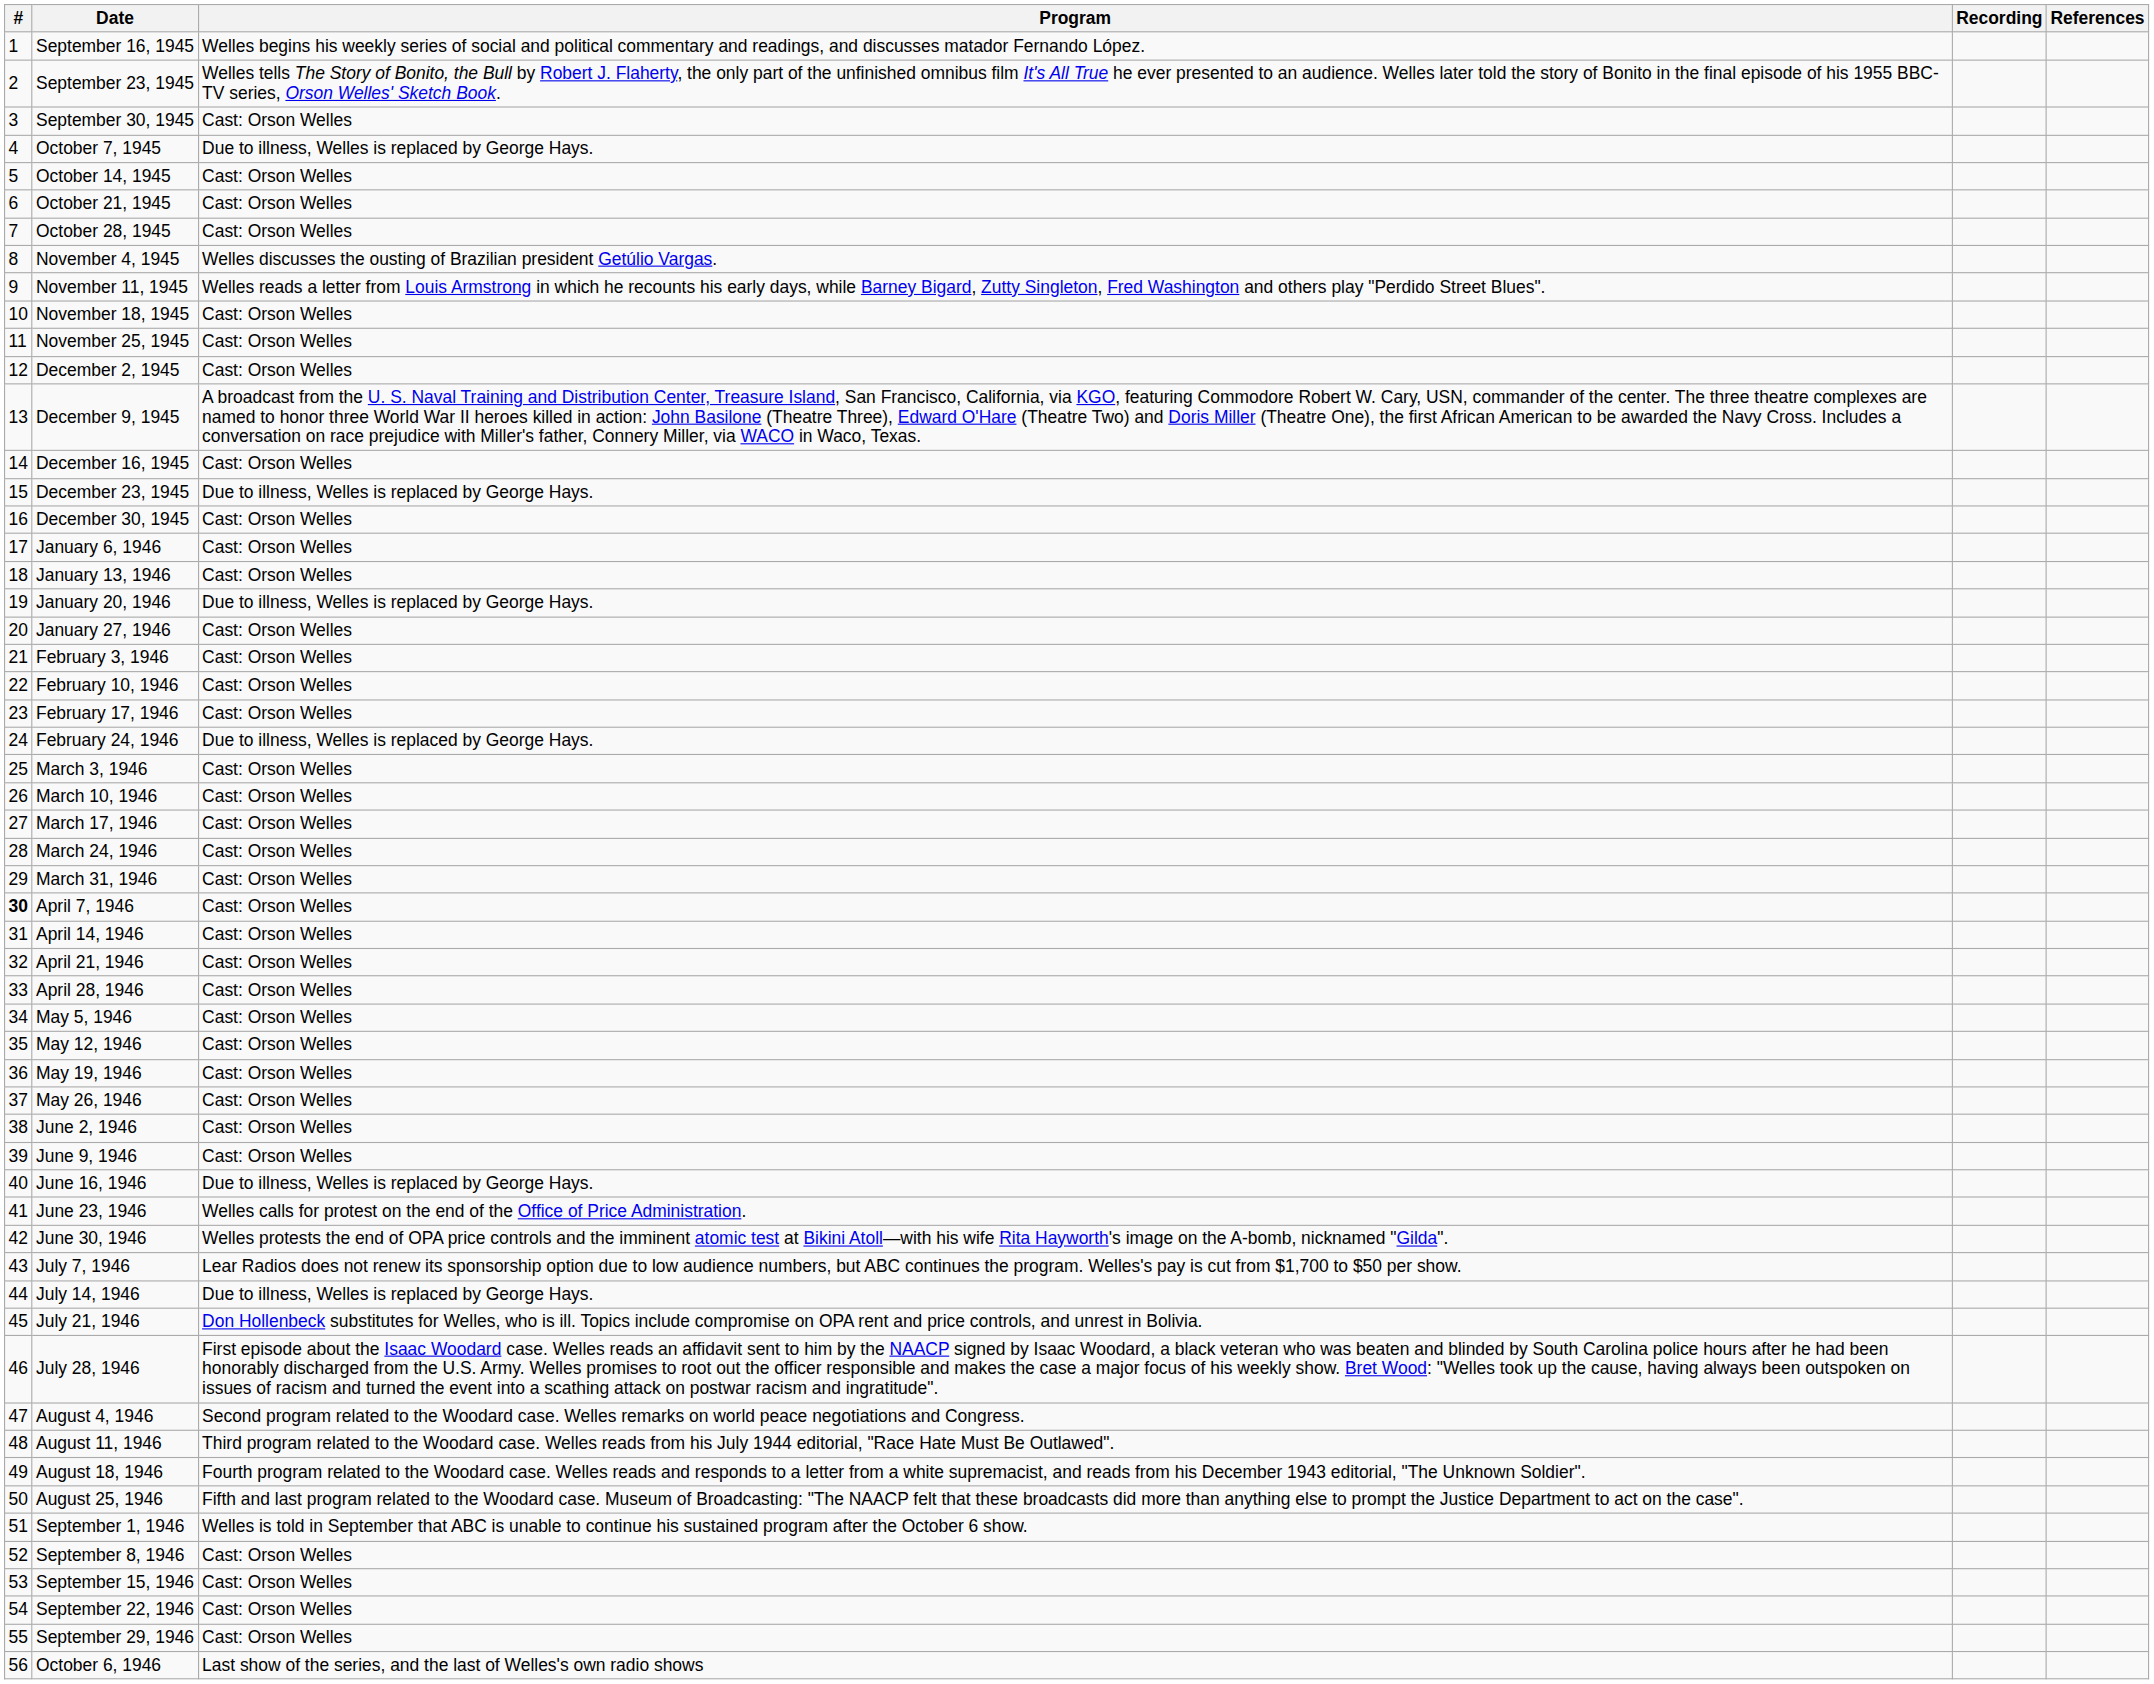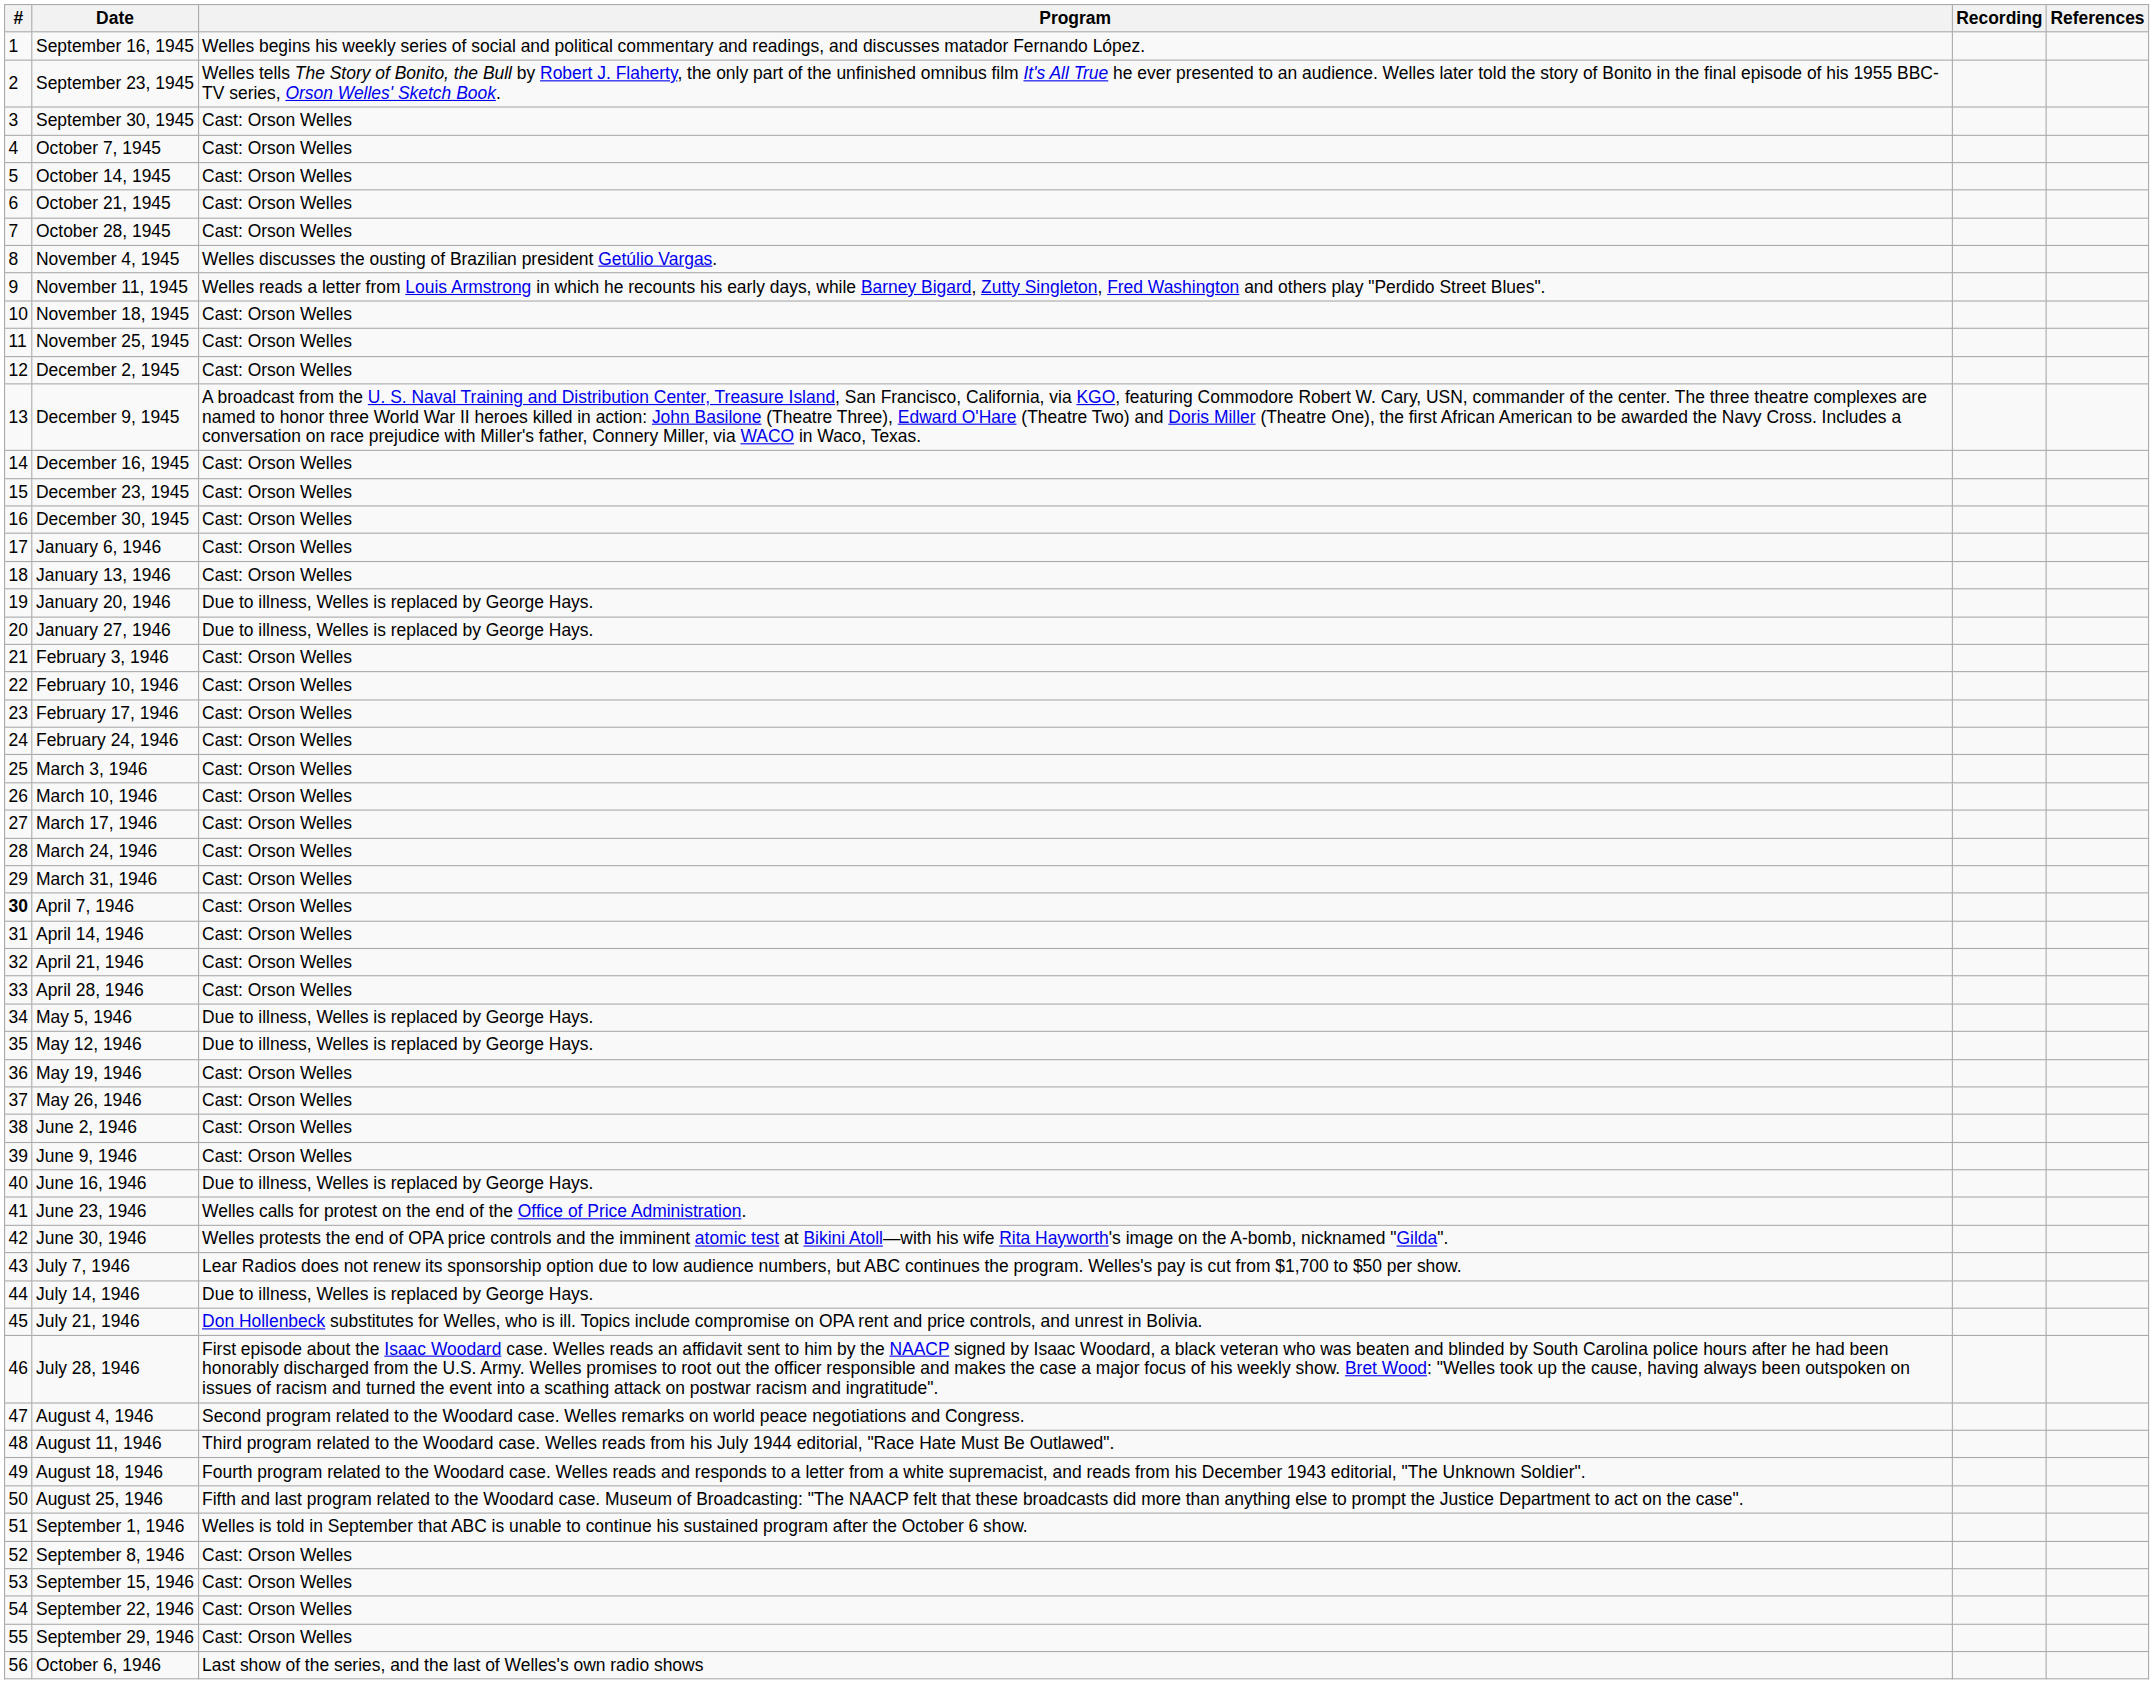 <table class="wikitable">
 <tr>
 <th align="center">#</th>
 <th align="center">Date</th>
 <th align="center">Program</th>
 <th align="center">Recording</th>
 <th align="center">References</th>
 </tr>
 <tr>
 <td>1</td>
 <td>September 16, 1945</td>
 <td>Welles begins his weekly series of social and political commentary and readings, and discusses matador Fernando López.</td>
 <td></td>
 <td></td>
 </tr>
 <tr>
 <td>2</td>
 <td>September 23, 1945</td>
 <td>Welles tells <em>The Story of Bonito, the Bull</em> by <a href='#'>Robert J. Flaherty</a>, the only part of the unfinished omnibus film <em><a href='#'>It's All True</a></em> he ever presented to an audience. Welles later told the story of Bonito in the final episode of his 1955 BBC-TV series, <em><a href='#'>Orson Welles' Sketch Book</a></em>.</td>
 <td></td>
 <td></td>
 </tr>
 <tr>
 <td>3</td>
 <td>September 30, 1945</td>
 <td>Cast: Orson Welles</td>
 <td></td>
 <td></td>
 </tr>
 <tr>
 <td>4</td>
 <td>October 7, 1945</td>
-<td>Due to illness, Welles is replaced by George Hays.</td>
+<td>Cast: Orson Welles</td>
 <td></td>
 <td></td>
 </tr>
 <tr>
 <td>5</td>
 <td>October 14, 1945</td>
 <td>Cast: Orson Welles</td>
 <td></td>
 <td></td>
 </tr>
 <tr>
 <td>6</td>
 <td>October 21, 1945</td>
 <td>Cast: Orson Welles</td>
 <td></td>
 <td></td>
 </tr>
 <tr>
 <td>7</td>
 <td>October 28, 1945</td>
 <td>Cast: Orson Welles</td>
 <td></td>
 <td></td>
 </tr>
 <tr>
 <td>8</td>
 <td>November 4, 1945</td>
 <td>Welles discusses the ousting of Brazilian president <a href='#'>Getúlio Vargas</a>.</td>
 <td></td>
 <td></td>
 </tr>
 <tr>
 <td>9</td>
 <td>November 11, 1945</td>
 <td>Welles reads a letter from <a href='#'>Louis Armstrong</a> in which he recounts his early days, while <a href='#'>Barney Bigard</a>, <a href='#'>Zutty Singleton</a>, <a href='#'>Fred Washington</a> and others play "Perdido Street Blues".</td>
 <td></td>
 <td></td>
 </tr>
 <tr>
 <td>10</td>
 <td>November 18, 1945</td>
 <td>Cast: Orson Welles</td>
 <td></td>
 <td></td>
 </tr>
 <tr>
 <td>11</td>
 <td>November 25, 1945</td>
 <td>Cast: Orson Welles</td>
 <td></td>
 <td></td>
 </tr>
 <tr>
 <td>12</td>
 <td>December 2, 1945</td>
 <td>Cast: Orson Welles</td>
 <td></td>
 <td></td>
 </tr>
 <tr>
 <td>13</td>
 <td>December 9, 1945</td>
 <td>A broadcast from the <a href='#'>U. S. Naval Training and Distribution Center, Treasure Island</a>, San Francisco, California, via <a href='#'>KGO</a>, featuring Commodore Robert W. Cary, USN, commander of the center. The three theatre complexes are named to honor three World War II heroes killed in action: <a href='#'>John Basilone</a> (Theatre Three), <a href='#'>Edward O'Hare</a> (Theatre Two) and <a href='#'>Doris Miller</a> (Theatre One), the first African American to be awarded the Navy Cross. Includes a conversation on race prejudice with Miller's father, Connery Miller, via <a href='#'>WACO</a> in Waco, Texas.</td>
 <td></td>
 <td></td>
 </tr>
 <tr>
 <td>14</td>
 <td>December 16, 1945</td>
 <td>Cast: Orson Welles</td>
 <td></td>
 <td></td>
 </tr>
 <tr>
 <td>15</td>
 <td>December 23, 1945</td>
-<td>Due to illness, Welles is replaced by George Hays.</td>
+<td>Cast: Orson Welles</td>
 <td></td>
 <td></td>
 </tr>
 <tr>
 <td>16</td>
 <td>December 30, 1945</td>
 <td>Cast: Orson Welles</td>
 <td></td>
 <td></td>
 </tr>
 <tr>
 <td>17</td>
 <td>January 6, 1946</td>
 <td>Cast: Orson Welles</td>
 <td></td>
 <td></td>
 </tr>
 <tr>
 <td>18</td>
 <td>January 13, 1946</td>
 <td>Cast: Orson Welles</td>
 <td></td>
 <td></td>
 </tr>
 <tr>
 <td>19</td>
 <td>January 20, 1946</td>
 <td>Due to illness, Welles is replaced by George Hays.</td>
 <td></td>
 <td></td>
 </tr>
 <tr>
 <td>20</td>
 <td>January 27, 1946</td>
-<td>Cast: Orson Welles</td>
+<td>Due to illness, Welles is replaced by George Hays.</td>
 <td></td>
 <td></td>
 </tr>
 <tr>
 <td>21</td>
 <td>February 3, 1946</td>
 <td>Cast: Orson Welles</td>
 <td></td>
 <td></td>
 </tr>
 <tr>
 <td>22</td>
 <td>February 10, 1946</td>
 <td>Cast: Orson Welles</td>
 <td></td>
 <td></td>
 </tr>
 <tr>
 <td>23</td>
 <td>February 17, 1946</td>
 <td>Cast: Orson Welles</td>
 <td></td>
 <td></td>
 </tr>
 <tr>
 <td>24</td>
 <td>February 24, 1946</td>
-<td>Due to illness, Welles is replaced by George Hays.</td>
+<td>Cast: Orson Welles</td>
 <td></td>
 <td></td>
 </tr>
 <tr>
 <td>25</td>
 <td>March 3, 1946</td>
 <td>Cast: Orson Welles</td>
 <td></td>
 <td></td>
 </tr>
 <tr>
 <td>26</td>
 <td>March 10, 1946</td>
 <td>Cast: Orson Welles</td>
 <td></td>
 <td></td>
 </tr>
 <tr>
 <td>27</td>
 <td>March 17, 1946</td>
 <td>Cast: Orson Welles</td>
 <td></td>
 <td></td>
 </tr>
 <tr>
 <td>28</td>
 <td>March 24, 1946</td>
 <td>Cast: Orson Welles</td>
 <td></td>
 <td></td>
 </tr>
 <tr>
 <td>29</td>
 <td>March 31, 1946</td>
 <td>Cast: Orson Welles</td>
 <td></td>
 <td></td>
 </tr>
 <tr>
 <td><strong>30</strong></td>
 <td>April 7, 1946</td>
 <td>Cast: Orson Welles</td>
 <td></td>
 <td></td>
 </tr>
 <tr>
 <td>31</td>
 <td>April 14, 1946</td>
 <td>Cast: Orson Welles</td>
 <td></td>
 <td></td>
 </tr>
 <tr>
 <td>32</td>
 <td>April 21, 1946</td>
 <td>Cast: Orson Welles</td>
 <td></td>
 <td></td>
 </tr>
 <tr>
 <td>33</td>
 <td>April 28, 1946</td>
 <td>Cast: Orson Welles</td>
 <td></td>
 <td></td>
 </tr>
 <tr>
 <td>34</td>
 <td>May 5, 1946</td>
-<td>Cast: Orson Welles</td>
+<td>Due to illness, Welles is replaced by George Hays.</td>
 <td></td>
 <td></td>
 </tr>
 <tr>
 <td>35</td>
 <td>May 12, 1946</td>
-<td>Cast: Orson Welles</td>
+<td>Due to illness, Welles is replaced by George Hays.</td>
 <td></td>
 <td></td>
 </tr>
 <tr>
 <td>36</td>
 <td>May 19, 1946</td>
 <td>Cast: Orson Welles</td>
 <td></td>
 <td></td>
 </tr>
 <tr>
 <td>37</td>
 <td>May 26, 1946</td>
 <td>Cast: Orson Welles</td>
 <td></td>
 <td></td>
 </tr>
 <tr>
 <td>38</td>
 <td>June 2, 1946</td>
 <td>Cast: Orson Welles</td>
 <td></td>
 <td></td>
 </tr>
 <tr>
 <td>39</td>
 <td>June 9, 1946</td>
 <td>Cast: Orson Welles</td>
 <td></td>
 <td></td>
 </tr>
 <tr>
 <td>40</td>
 <td>June 16, 1946</td>
 <td>Due to illness, Welles is replaced by George Hays.</td>
 <td></td>
 <td></td>
 </tr>
 <tr>
 <td>41</td>
 <td>June 23, 1946</td>
 <td>Welles calls for protest on the end of the <a href='#'>Office of Price Administration</a>.</td>
 <td></td>
 <td></td>
 </tr>
 <tr>
 <td>42</td>
 <td>June 30, 1946</td>
 <td>Welles protests the end of OPA price controls and the imminent <a href='#'>atomic test</a> at <a href='#'>Bikini Atoll</a>—with his wife <a href='#'>Rita Hayworth</a>'s image on the A-bomb, nicknamed "<a href='#'>Gilda</a>".</td>
 <td></td>
 <td></td>
 </tr>
 <tr>
 <td>43</td>
 <td>July 7, 1946</td>
 <td>Lear Radios does not renew its sponsorship option due to low audience numbers, but ABC continues the program. Welles's pay is cut from $1,700 to $50 per show.</td>
 <td></td>
 <td></td>
 </tr>
 <tr>
 <td>44</td>
 <td>July 14, 1946</td>
 <td>Due to illness, Welles is replaced by George Hays.</td>
 <td></td>
 <td></td>
 </tr>
 <tr>
 <td>45</td>
 <td>July 21, 1946</td>
 <td><a href='#'>Don Hollenbeck</a> substitutes for Welles, who is ill. Topics include compromise on OPA rent and price controls, and unrest in Bolivia.</td>
 <td></td>
 <td></td>
 </tr>
 <tr>
 <td>46</td>
 <td>July 28, 1946</td>
 <td>First episode about the <a href='#'>Isaac Woodard</a> case. Welles reads an affidavit sent to him by the <a href='#'>NAACP</a> signed by Isaac Woodard, a black veteran who was beaten and blinded by South Carolina police hours after he had been honorably discharged from the U.S. Army. Welles promises to root out the officer responsible and makes the case a major focus of his weekly show. <a href='#'>Bret Wood</a>: "Welles took up the cause, having always been outspoken on issues of racism and turned the event into a scathing attack on postwar racism and ingratitude".</td>
 <td></td>
 <td></td>
 </tr>
 <tr>
 <td>47</td>
 <td>August 4, 1946</td>
 <td>Second program related to the Woodard case. Welles remarks on world peace negotiations and Congress.</td>
 <td></td>
 <td></td>
 </tr>
 <tr>
 <td>48</td>
 <td>August 11, 1946</td>
 <td>Third program related to the Woodard case. Welles reads from his July 1944 editorial, "Race Hate Must Be Outlawed".</td>
 <td></td>
 <td></td>
 </tr>
 <tr>
 <td>49</td>
 <td>August 18, 1946</td>
 <td>Fourth program related to the Woodard case. Welles reads and responds to a letter from a white supremacist, and reads from his December 1943 editorial, "The Unknown Soldier".</td>
 <td></td>
 <td><br></td>
 </tr>
 <tr>
 <td>50</td>
 <td>August 25, 1946</td>
 <td>Fifth and last program related to the Woodard case. Museum of Broadcasting: "The NAACP felt that these broadcasts did more than anything else to prompt the Justice Department to act on the case".</td>
 <td></td>
 <td></td>
 </tr>
 <tr>
 <td>51</td>
 <td>September 1, 1946</td>
 <td>Welles is told in September that ABC is unable to continue his sustained program after the October 6 show.</td>
 <td></td>
 <td></td>
 </tr>
 <tr>
 <td>52</td>
 <td>September 8, 1946</td>
 <td>Cast: Orson Welles</td>
 <td></td>
 <td></td>
 </tr>
 <tr>
 <td>53</td>
 <td>September 15, 1946</td>
 <td>Cast: Orson Welles</td>
 <td></td>
 <td></td>
 </tr>
 <tr>
 <td>54</td>
 <td>September 22, 1946</td>
 <td>Cast: Orson Welles</td>
 <td></td>
 <td></td>
 </tr>
 <tr>
 <td>55</td>
 <td>September 29, 1946</td>
 <td>Cast: Orson Welles</td>
 <td></td>
 <td></td>
 </tr>
 <tr>
 <td>56</td>
 <td>October 6, 1946</td>
 <td>Last show of the series, and the last of Welles's own radio shows</td>
 <td></td>
 <td></td>
 </tr>
 </table>
